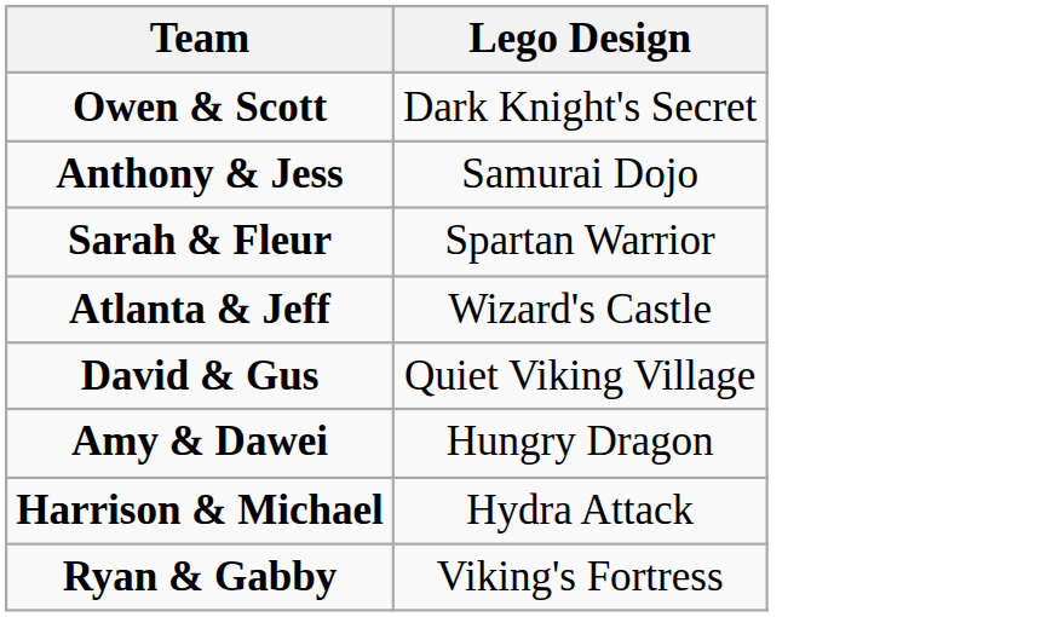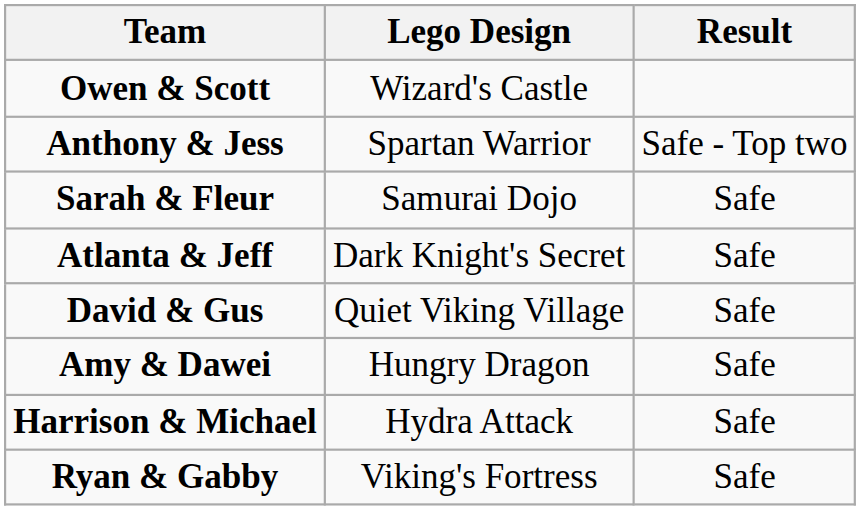 <table class="wikitable" style="text-align:center">
 <tr valign="top">
 <th>Team</th>
 <th>Lego Design</th>
+<th>Result</th>
 </tr>
 <tr>
 <td><strong>Owen & Scott</strong></td>
-<td>Dark Knight's Secret</td>
+<td>Wizard's Castle</td>
+<td></td>
 </tr>
 <tr>
 <td><strong>Anthony & Jess</strong></td>
-<td>Samurai Dojo</td>
+<td>Spartan Warrior</td>
+<td>Safe - Top two</td>
 </tr>
 <tr>
 <td><strong>Sarah & Fleur</strong></td>
-<td>Spartan Warrior</td>
+<td>Samurai Dojo</td>
+<td>Safe</td>
 </tr>
 <tr>
 <td><strong>Atlanta & Jeff</strong></td>
-<td>Wizard's Castle</td>
+<td>Dark Knight's Secret</td>
+<td>Safe</td>
 </tr>
 <tr>
 <td><strong>David & Gus</strong></td>
 <td>Quiet Viking Village</td>
+<td>Safe</td>
 </tr>
 <tr>
 <td><strong>Amy & Dawei</strong></td>
 <td>Hungry Dragon</td>
+<td>Safe</td>
 </tr>
 <tr>
 <td><strong>Harrison & Michael</strong></td>
 <td>Hydra Attack</td>
+<td>Safe</td>
 </tr>
 <tr>
 <td><strong>Ryan & Gabby</strong></td>
 <td>Viking's Fortress</td>
+<td>Safe</td>
 </tr>
 </table>
